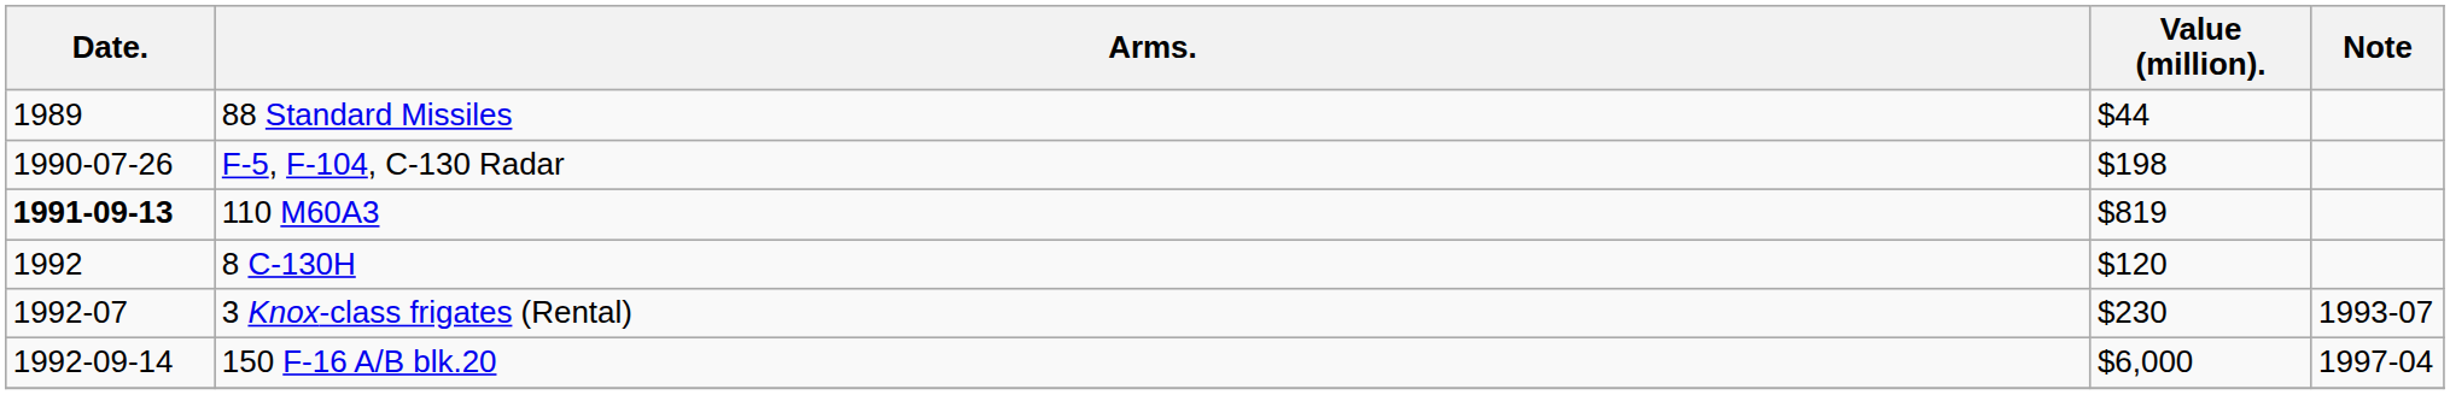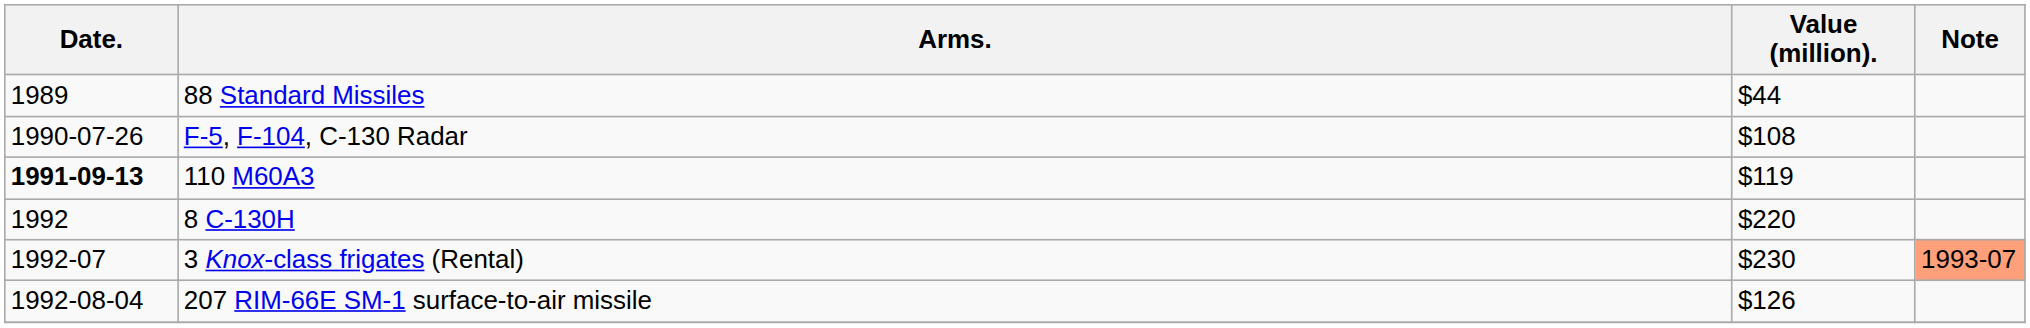 <table class="wikitable mw-collapsible">
 <tr>
 <th scope="col" style="width: 3%;">Date.</th>
 <th scope="col" style="width: 30%;">Arms.</th>
 <th scope="col" style="width: 2%;">Value (million).</th>
 <th scope="col" style="width: 1%;">Note</th>
 </tr>
 <tr>
 <td>1989</td>
 <td>88 <a href='#'>Standard Missiles</a></td>
 <td>$44</td>
 <td></td>
 </tr>
 <tr>
 <td>1990-07-26</td>
 <td><a href='#'>F-5</a>, <a href='#'>F-104</a>, C-130 Radar</td>
-<td>$198</td>
+<td>$108</td>
 <td></td>
 </tr>
 <tr>
 <td><strong>1991-09-13</strong></td>
 <td>110 <a href='#'>M60A3</a></td>
-<td>$819</td>
+<td>$119</td>
 <td></td>
 </tr>
 <tr>
 <td>1992</td>
 <td>8 <a href='#'>C-130H</a></td>
-<td>$120</td>
+<td>$220</td>
 <td></td>
 </tr>
 <tr>
 <td>1992-07</td>
 <td>3 <a href='#'><em>Knox</em>-class frigates</a> (Rental)</td>
 <td>$230</td>
-<td>1993-07</td>
+<td style="background: lightsalmon;">1993-07</td>
 </tr>
 <tr>
-<td>1992-09-14</td>
-<td>150 <a href='#'>F-16 A/B blk.20</a></td>
-<td>$6,000</td>
-<td>1997-04</td>
+<td>1992-08-04</td>
+<td>207 <a href='#'>RIM-66E SM-1</a> surface-to-air missile</td>
+<td>$126</td>
+<td></td>
 </tr>
 <tr>
 </tr>
 </table>
